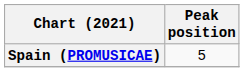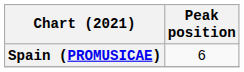 <table class="wikitable sortable plainrowheaders" style="text-align:center">
 <tr>
 <th scope="col">Chart (2021)</th>
 <th scope="col">Peak<br>position</th>
 </tr>
 <tr>
 <th scope="row">Spain (<a href='#'>PROMUSICAE</a>)</th>
-<td>5</td>
+<td>6</td>
 </tr>
 <tr>
 </tr>
 </table>
